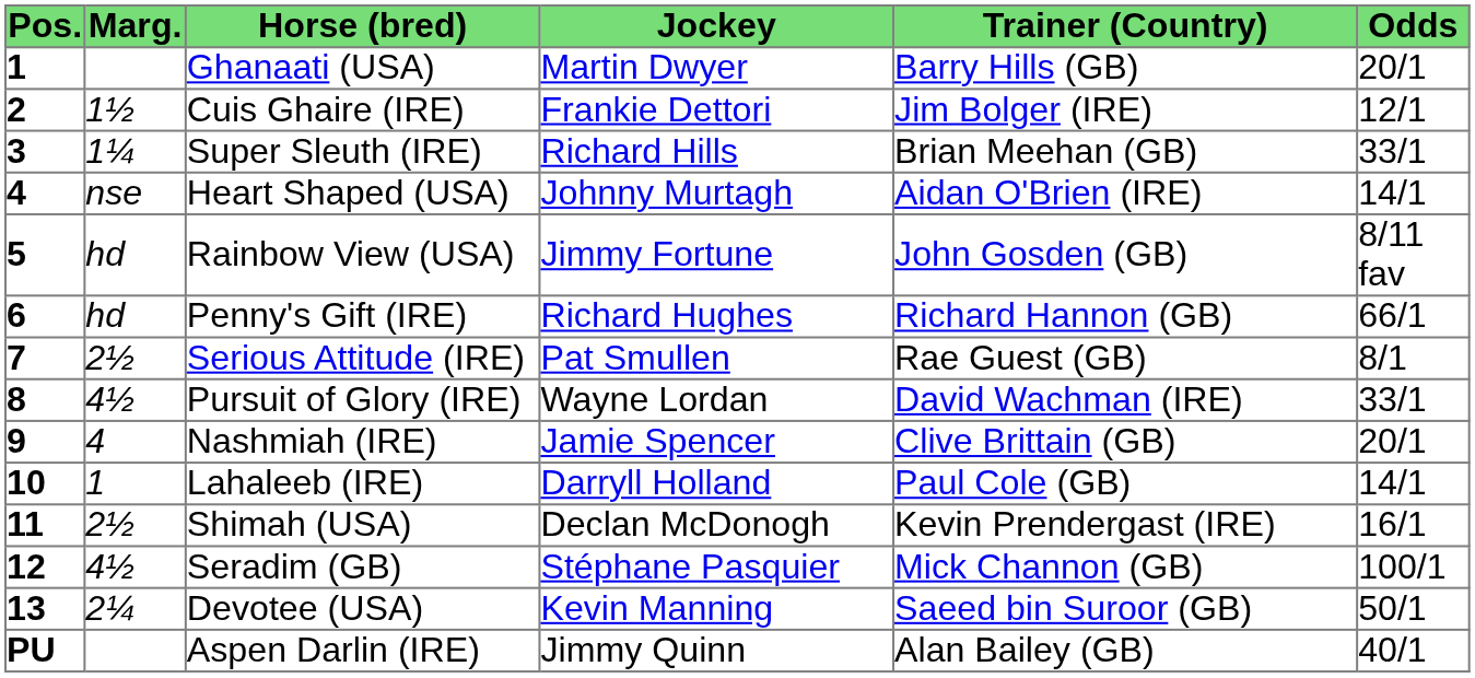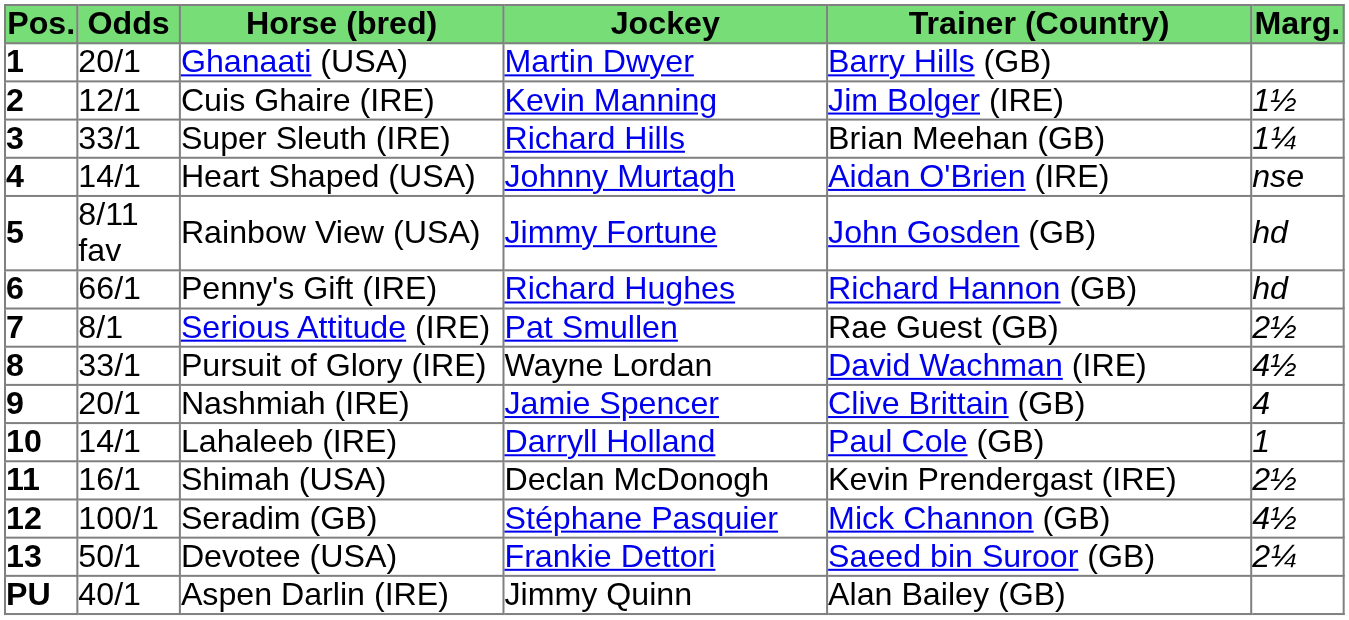 <table class = "sortable" | border="1" cellpadding="0" style="border-collapse: collapse;">
 <tr style="background:#7d7; text-align:center;">
 <th style="width:35px;"><strong>Pos.</strong></th>
-<th style="width:45px;"><strong>Marg.</strong></th>
+<th style="width:50px;"><strong>Odds</strong></th>
 <th style="width:160px;"><strong>Horse (bred)</strong></th>
 <th style="width:160px;"><strong>Jockey</strong></th>
 <th style="width:210px;"><strong>Trainer (Country)</strong></th>
-<th style="width:50px;"><strong>Odds</strong></th>
+<th style="width:45px;"><strong>Marg.</strong></th>
 </tr>
 <tr>
 <td><strong>1</strong></td>
-<td></td>
+<td>20/1</td>
 <td><a href='#'>Ghanaati</a> (USA)</td>
 <td><a href='#'>Martin Dwyer</a></td>
 <td><a href='#'>Barry Hills</a> (GB)</td>
-<td>20/1</td>
+<td></td>
 </tr>
 <tr>
 <td><strong>2</strong></td>
+<td>12/1</td>
+<td>Cuis Ghaire (IRE)</td>
+<td><a href='#'>Kevin Manning</a></td>
+<td><a href='#'>Jim Bolger</a> (IRE)</td>
 <td><em>1½</em></td>
-<td>Cuis Ghaire (IRE)</td>
-<td><a href='#'>Frankie Dettori</a></td>
-<td><a href='#'>Jim Bolger</a> (IRE)</td>
-<td>12/1</td>
 </tr>
 <tr>
 <td><strong>3</strong></td>
-<td><em>1¼</em></td>
+<td>33/1</td>
 <td>Super Sleuth (IRE)</td>
 <td><a href='#'>Richard Hills</a></td>
 <td>Brian Meehan (GB)</td>
-<td>33/1</td>
+<td><em>1¼</em></td>
 </tr>
 <tr>
 <td><strong>4</strong></td>
-<td><em>nse</em></td>
+<td>14/1</td>
 <td>Heart Shaped (USA)</td>
 <td><a href='#'>Johnny Murtagh</a></td>
 <td><a href='#'>Aidan O'Brien</a> (IRE)</td>
-<td>14/1</td>
+<td><em>nse</em></td>
 </tr>
 <tr>
 <td><strong>5</strong></td>
-<td><em>hd</em></td>
+<td>8/11 fav</td>
 <td>Rainbow View (USA)</td>
 <td><a href='#'>Jimmy Fortune</a></td>
 <td><a href='#'>John Gosden</a> (GB)</td>
-<td>8/11 fav</td>
+<td><em>hd</em></td>
 </tr>
 <tr>
 <td><strong>6</strong></td>
-<td><em>hd</em></td>
+<td>66/1</td>
 <td>Penny's Gift (IRE)</td>
 <td><a href='#'>Richard Hughes</a></td>
 <td><a href='#'>Richard Hannon</a> (GB)</td>
-<td>66/1</td>
+<td><em>hd</em></td>
 </tr>
 <tr>
 <td><strong>7</strong></td>
-<td><em>2½</em></td>
+<td>8/1</td>
 <td><a href='#'>Serious Attitude</a> (IRE)</td>
 <td><a href='#'>Pat Smullen</a></td>
 <td>Rae Guest (GB)</td>
-<td>8/1</td>
+<td><em>2½</em></td>
 </tr>
 <tr>
 <td><strong>8</strong></td>
-<td><em>4½</em></td>
+<td>33/1</td>
 <td>Pursuit of Glory (IRE)</td>
 <td>Wayne Lordan</td>
 <td><a href='#'>David Wachman</a> (IRE)</td>
-<td>33/1</td>
+<td><em>4½</em></td>
 </tr>
 <tr>
 <td><strong>9</strong></td>
-<td><em>4</em></td>
+<td>20/1</td>
 <td>Nashmiah (IRE)</td>
 <td><a href='#'>Jamie Spencer</a></td>
 <td><a href='#'>Clive Brittain</a> (GB)</td>
-<td>20/1</td>
+<td><em>4</em></td>
 </tr>
 <tr>
 <td><strong>10</strong></td>
-<td><em>1</em></td>
+<td>14/1</td>
 <td>Lahaleeb (IRE)</td>
 <td><a href='#'>Darryll Holland</a></td>
 <td><a href='#'>Paul Cole</a> (GB)</td>
-<td>14/1</td>
+<td><em>1</em></td>
 </tr>
 <tr>
 <td><strong>11</strong></td>
-<td><em>2½</em></td>
+<td>16/1</td>
 <td>Shimah (USA)</td>
 <td>Declan McDonogh</td>
 <td>Kevin Prendergast (IRE)</td>
-<td>16/1</td>
+<td><em>2½</em></td>
 </tr>
 <tr>
 <td><strong>12</strong></td>
-<td><em>4½</em></td>
+<td>100/1</td>
 <td>Seradim (GB)</td>
 <td><a href='#'>Stéphane Pasquier</a></td>
 <td><a href='#'>Mick Channon</a> (GB)</td>
-<td>100/1</td>
+<td><em>4½</em></td>
 </tr>
 <tr>
 <td><strong>13</strong></td>
+<td>50/1</td>
+<td>Devotee (USA)</td>
+<td><a href='#'>Frankie Dettori</a></td>
+<td><a href='#'>Saeed bin Suroor</a> (GB)</td>
 <td><em>2¼</em></td>
-<td>Devotee (USA)</td>
-<td><a href='#'>Kevin Manning</a></td>
-<td><a href='#'>Saeed bin Suroor</a> (GB)</td>
-<td>50/1</td>
 </tr>
 <tr>
 <td><strong>PU</strong></td>
-<td></td>
+<td>40/1</td>
 <td>Aspen Darlin (IRE)</td>
 <td>Jimmy Quinn</td>
 <td>Alan Bailey (GB)</td>
-<td>40/1</td>
+<td></td>
 </tr>
 </table>
